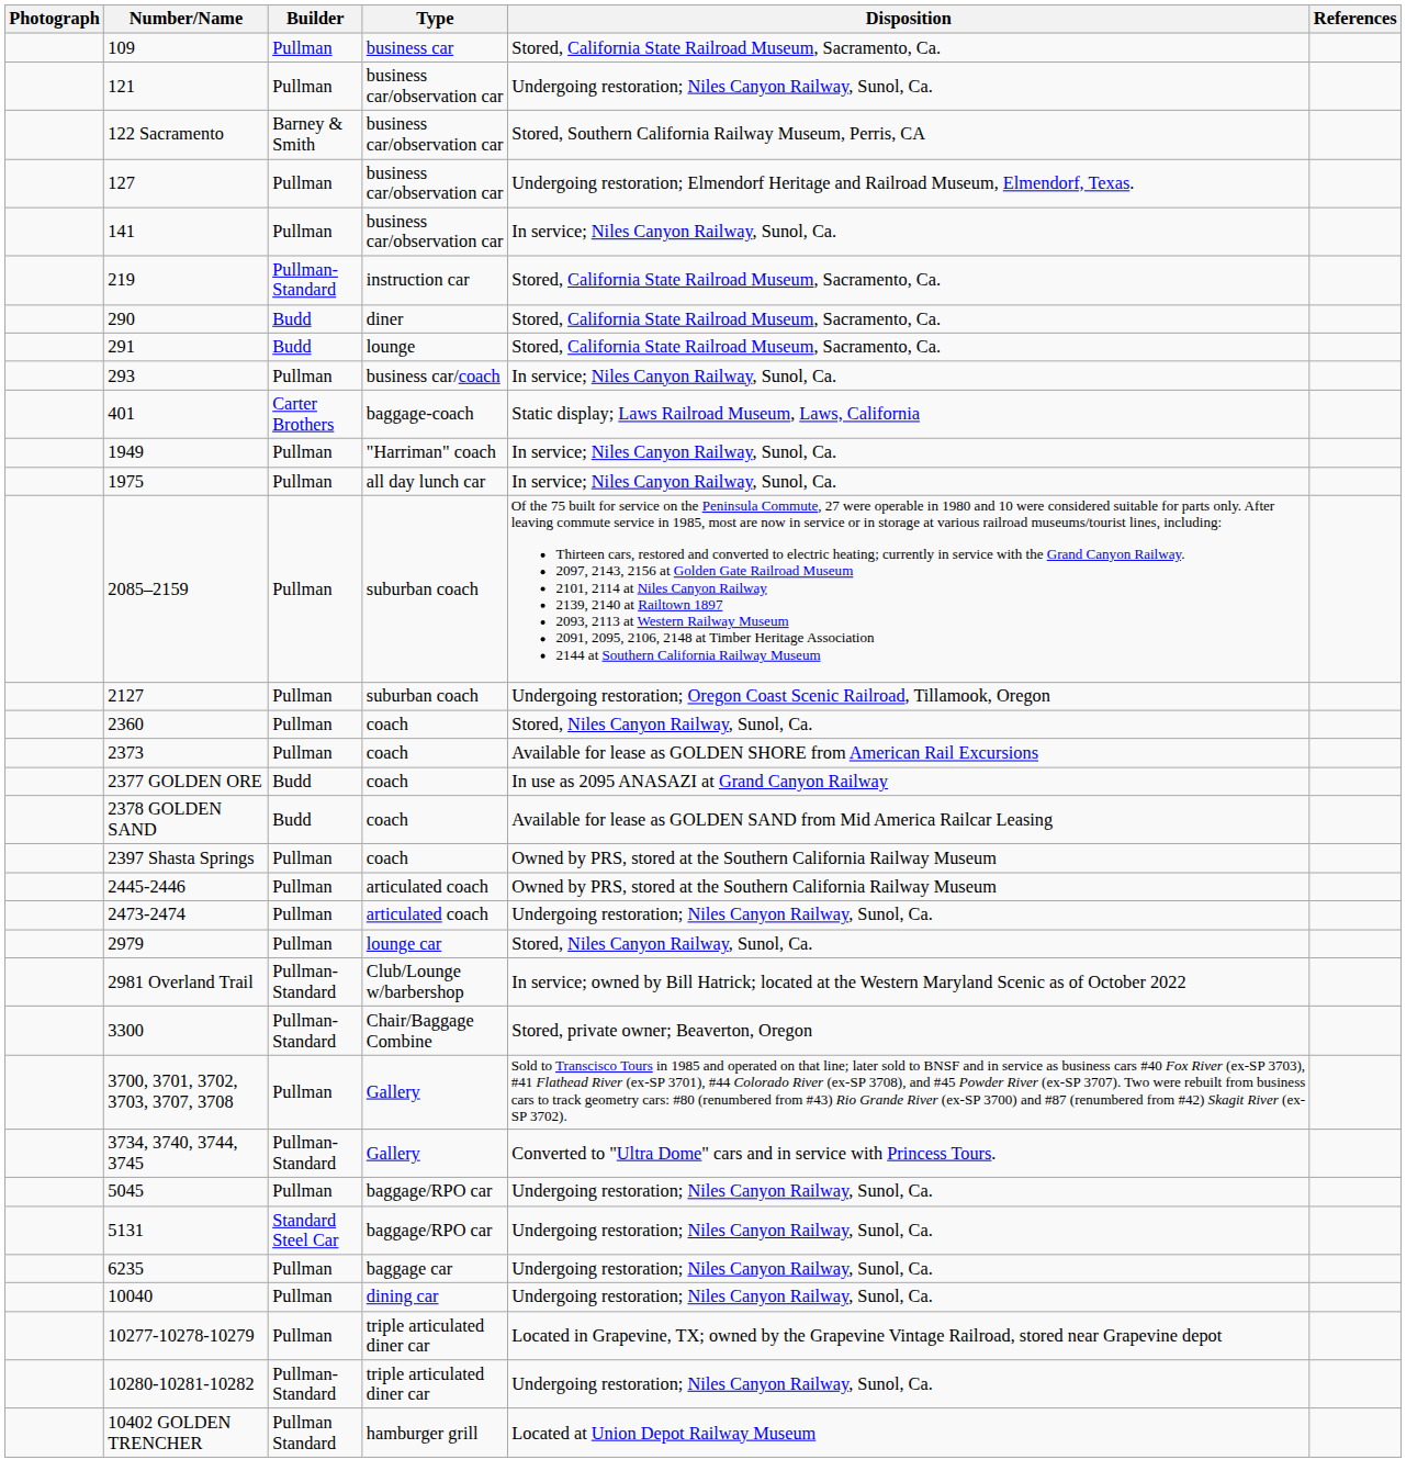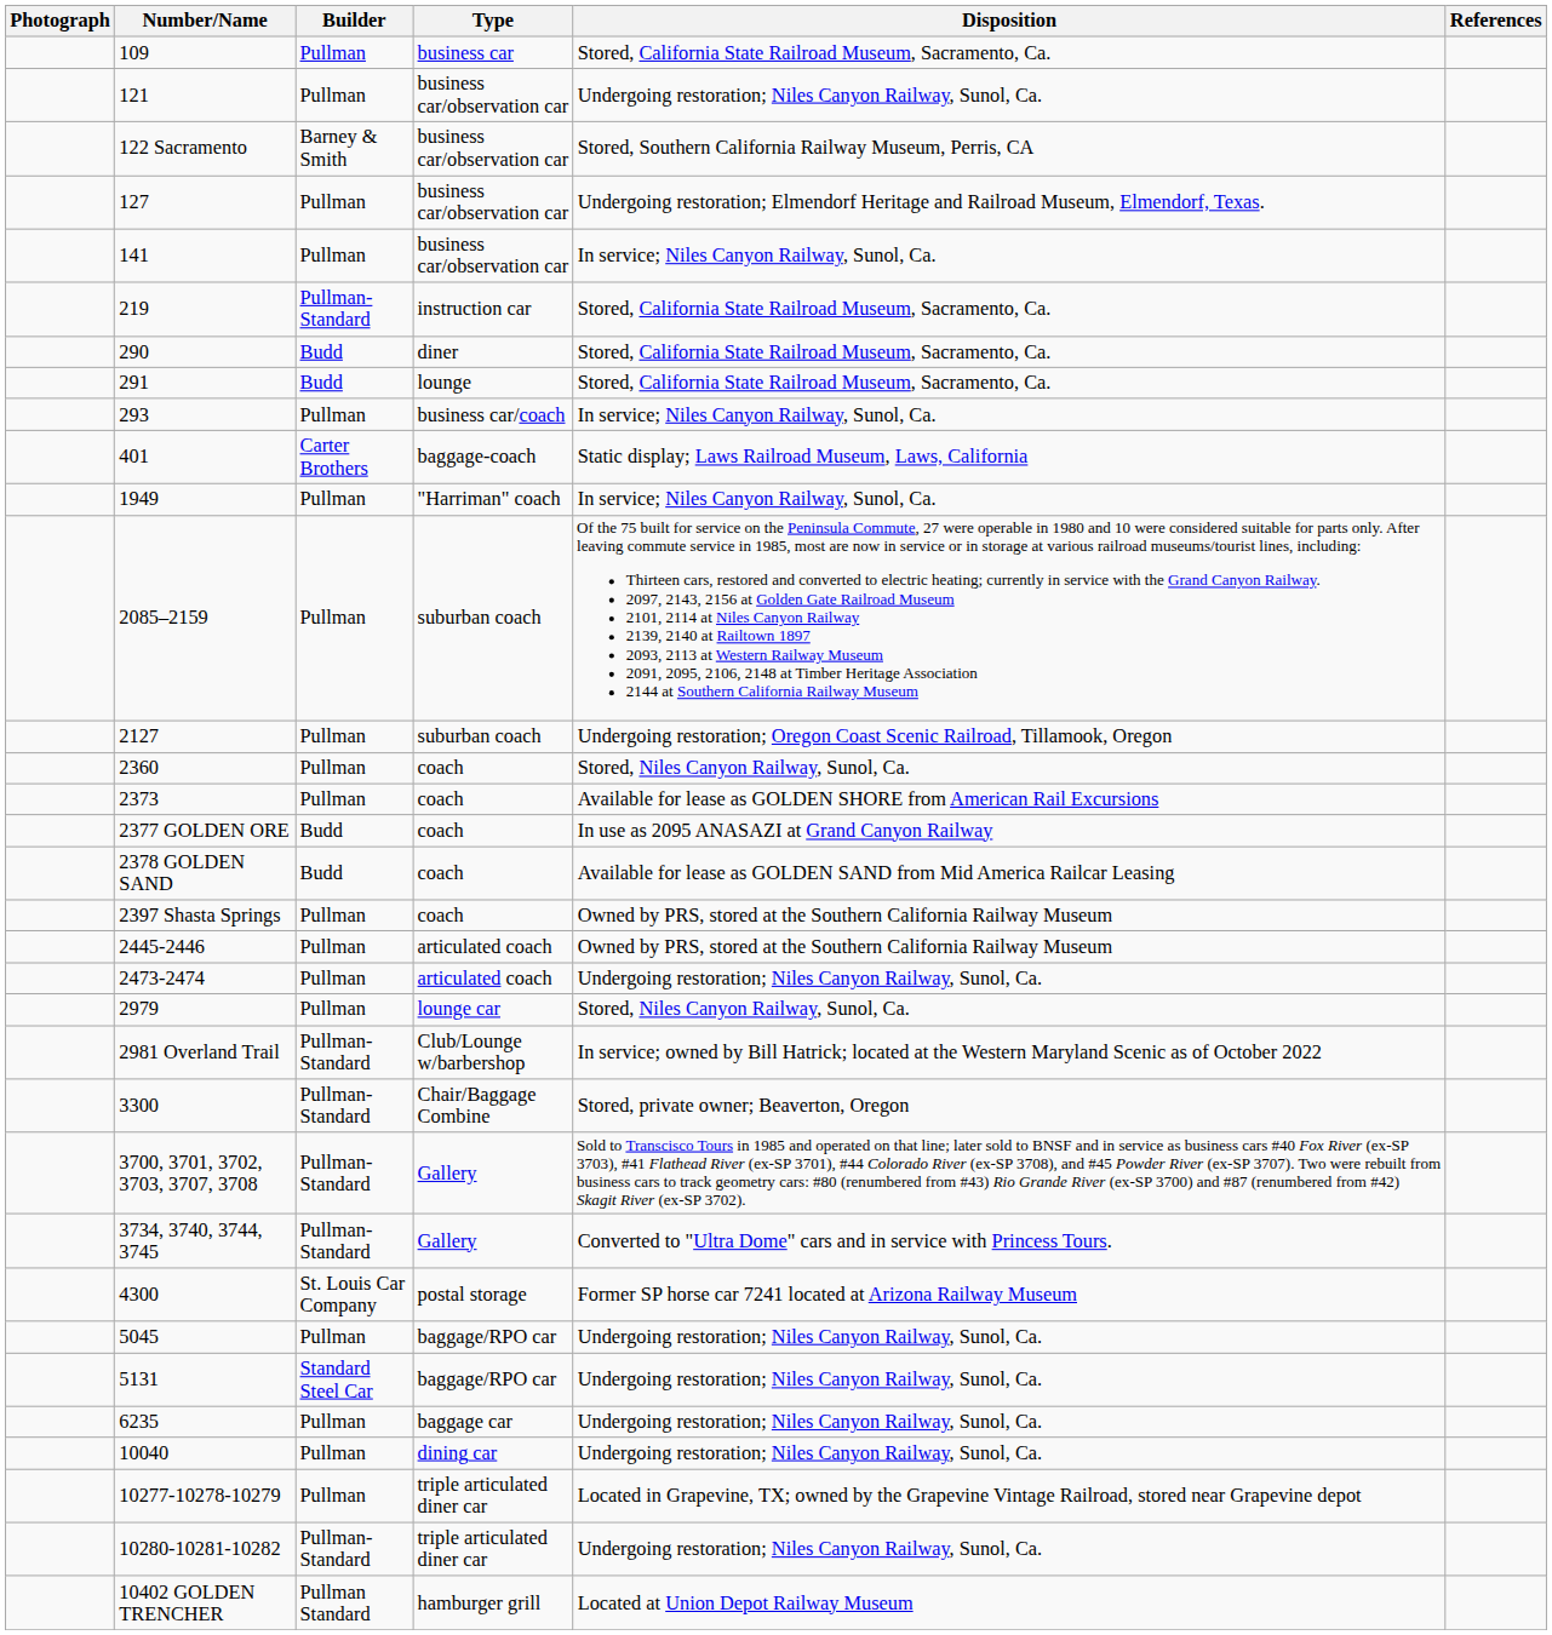 <table class="wikitable">
 <tr>
 <th>Photograph</th>
 <th>Number/Name</th>
 <th>Builder</th>
 <th>Type</th>
 <th>Disposition</th>
 <th>References</th>
 </tr>
 <tr>
 <td></td>
 <td>109</td>
 <td><a href='#'>Pullman</a></td>
 <td><a href='#'>business car</a></td>
 <td>Stored, <a href='#'>California State Railroad Museum</a>, Sacramento, Ca.</td>
 <td></td>
 </tr>
 <tr>
 <td></td>
 <td>121</td>
 <td>Pullman</td>
 <td>business car/observation car</td>
 <td>Undergoing restoration; <a href='#'>Niles Canyon Railway</a>, Sunol, Ca.</td>
 <td></td>
 </tr>
 <tr>
 <td></td>
 <td>122 Sacramento</td>
 <td>Barney & Smith</td>
 <td>business car/observation car</td>
 <td>Stored, Southern California Railway Museum, Perris, CA</td>
 <td></td>
 </tr>
 <tr>
 <td></td>
 <td>127</td>
 <td>Pullman</td>
 <td>business car/observation car</td>
 <td>Undergoing restoration; Elmendorf Heritage and Railroad Museum, <a href='#'>Elmendorf, Texas</a>.</td>
 <td></td>
 </tr>
 <tr>
 <td></td>
 <td>141</td>
 <td>Pullman</td>
 <td>business car/observation car</td>
 <td>In service; <a href='#'>Niles Canyon Railway</a>, Sunol, Ca.</td>
 <td></td>
 </tr>
 <tr>
 <td></td>
 <td>219</td>
 <td><a href='#'>Pullman-Standard</a></td>
 <td>instruction car</td>
 <td>Stored, <a href='#'>California State Railroad Museum</a>, Sacramento, Ca.</td>
 <td></td>
 </tr>
 <tr>
 <td></td>
 <td>290</td>
 <td><a href='#'>Budd</a></td>
 <td>diner</td>
 <td>Stored, <a href='#'>California State Railroad Museum</a>, Sacramento, Ca.</td>
 <td></td>
 </tr>
 <tr>
 <td></td>
 <td>291</td>
 <td><a href='#'>Budd</a></td>
 <td>lounge</td>
 <td>Stored, <a href='#'>California State Railroad Museum</a>, Sacramento, Ca.</td>
 <td></td>
 </tr>
 <tr>
 <td></td>
 <td>293</td>
 <td>Pullman</td>
 <td>business car/<a href='#'>coach</a></td>
 <td>In service; <a href='#'>Niles Canyon Railway</a>, Sunol, Ca.</td>
 <td></td>
 </tr>
 <tr>
 <td></td>
 <td>401</td>
 <td><a href='#'>Carter Brothers</a></td>
 <td>baggage-coach</td>
 <td>Static display; <a href='#'>Laws Railroad Museum</a>, <a href='#'>Laws, California</a></td>
 <td></td>
 </tr>
 <tr>
 <td></td>
 <td>1949</td>
 <td>Pullman</td>
 <td>"Harriman" coach</td>
-<td>In service; <a href='#'>Niles Canyon Railway</a>, Sunol, Ca.</td>
-<td></td>
-</tr>
-<tr>
-<td></td>
-<td>1975</td>
-<td>Pullman</td>
-<td>all day lunch car</td>
 <td>In service; <a href='#'>Niles Canyon Railway</a>, Sunol, Ca.</td>
 <td></td>
 </tr>
 <tr>
 <td></td>
 <td>2085–2159</td>
 <td>Pullman</td>
 <td>suburban coach</td>
 <td style="font-size:80%;">Of the 75 built for service on the <a href='#'>Peninsula Commute</a>, 27 were operable in 1980 and 10 were considered suitable for parts only. After leaving commute service in 1985, most are now in service or in storage at various railroad museums/tourist lines, including:<br><ul><li>Thirteen cars, restored and converted to electric heating; currently in service with the <a href='#'>Grand Canyon Railway</a>.</li><li>2097, 2143, 2156 at <a href='#'>Golden Gate Railroad Museum</a></li><li>2101, 2114 at <a href='#'>Niles Canyon Railway</a></li><li>2139, 2140 at <a href='#'>Railtown 1897</a></li><li>2093, 2113 at <a href='#'>Western Railway Museum</a></li><li>2091, 2095, 2106, 2148 at Timber Heritage Association</li><li>2144 at <a href='#'>Southern California Railway Museum</a></li></ul></td>
 <td></td>
 </tr>
 <tr>
 <td></td>
 <td>2127</td>
 <td>Pullman</td>
 <td>suburban coach</td>
 <td>Undergoing restoration; <a href='#'>Oregon Coast Scenic Railroad</a>, Tillamook, Oregon</td>
 <td></td>
 </tr>
 <tr>
 <td></td>
 <td>2360</td>
 <td>Pullman</td>
 <td>coach</td>
 <td>Stored, <a href='#'>Niles Canyon Railway</a>, Sunol, Ca.</td>
 <td></td>
 </tr>
 <tr>
 <td></td>
 <td>2373</td>
 <td>Pullman</td>
 <td>coach</td>
 <td>Available for lease as GOLDEN SHORE from <a href='#'>American Rail Excursions</a></td>
 <td></td>
 </tr>
 <tr>
 <td></td>
 <td>2377 GOLDEN ORE</td>
 <td>Budd</td>
 <td>coach</td>
 <td>In use as 2095 ANASAZI at <a href='#'>Grand Canyon Railway</a></td>
 <td></td>
 </tr>
 <tr>
 <td></td>
 <td>2378 GOLDEN SAND</td>
 <td>Budd</td>
 <td>coach</td>
 <td>Available for lease as GOLDEN SAND from Mid America Railcar Leasing</td>
 <td></td>
 </tr>
 <tr>
 <td></td>
 <td>2397 Shasta Springs</td>
 <td>Pullman</td>
 <td>coach</td>
 <td>Owned by PRS, stored at the Southern California Railway Museum</td>
 <td></td>
 </tr>
 <tr>
 <td></td>
 <td>2445-2446</td>
 <td>Pullman</td>
 <td>articulated coach</td>
 <td>Owned by PRS, stored at the Southern California Railway Museum</td>
 <td></td>
 </tr>
 <tr>
 <td></td>
 <td>2473-2474</td>
 <td>Pullman</td>
 <td><a href='#'>articulated</a> coach</td>
 <td>Undergoing restoration; <a href='#'>Niles Canyon Railway</a>, Sunol, Ca.</td>
 <td></td>
 </tr>
 <tr>
 <td></td>
 <td>2979</td>
 <td>Pullman</td>
 <td><a href='#'>lounge car</a></td>
 <td>Stored, <a href='#'>Niles Canyon Railway</a>, Sunol, Ca.</td>
 <td></td>
 </tr>
 <tr>
 <td></td>
 <td>2981 Overland Trail</td>
 <td>Pullman-Standard</td>
 <td>Club/Lounge w/barbershop</td>
 <td>In service; owned by Bill Hatrick; located at the Western Maryland Scenic as of October 2022</td>
 <td></td>
 </tr>
 <tr>
 <td></td>
 <td>3300</td>
 <td>Pullman-Standard</td>
 <td>Chair/Baggage Combine</td>
 <td>Stored, private owner; Beaverton, Oregon</td>
 <td></td>
 </tr>
 <tr>
 <td></td>
 <td>3700, 3701, 3702, 3703, 3707, 3708</td>
-<td>Pullman</td>
+<td>Pullman-Standard</td>
 <td><a href='#'>Gallery</a></td>
 <td style="font-size:80%;">Sold to <a href='#'>Transcisco Tours</a> in 1985 and operated on that line; later sold to BNSF and in service as business cars #40 <em>Fox River</em> (ex-SP 3703), #41 <em>Flathead River</em> (ex-SP 3701), #44 <em>Colorado River</em> (ex-SP 3708), and #45 <em>Powder River</em> (ex-SP 3707). Two were rebuilt from business cars to track geometry cars: #80 (renumbered from #43) <em>Rio Grande River</em> (ex-SP 3700) and #87 (renumbered from #42) <em>Skagit River</em> (ex-SP 3702).</td>
 <td></td>
 </tr>
 <tr>
 <td></td>
 <td>3734, 3740, 3744, 3745</td>
 <td>Pullman-Standard</td>
 <td><a href='#'>Gallery</a></td>
 <td>Converted to "<a href='#'>Ultra Dome</a>" cars and in service with <a href='#'>Princess Tours</a>.</td>
+<td></td>
+</tr>
+<tr>
+<td></td>
+<td>4300</td>
+<td>St. Louis Car Company</td>
+<td>postal storage</td>
+<td>Former SP horse car 7241 located at <a href='#'>Arizona Railway Museum</a></td>
 <td></td>
 </tr>
 <tr>
 <td></td>
 <td>5045</td>
 <td>Pullman</td>
 <td>baggage/RPO car</td>
 <td>Undergoing restoration; <a href='#'>Niles Canyon Railway</a>, Sunol, Ca.</td>
 <td></td>
 </tr>
 <tr>
 <td></td>
 <td>5131</td>
 <td><a href='#'>Standard Steel Car</a></td>
 <td>baggage/RPO car</td>
 <td>Undergoing restoration; <a href='#'>Niles Canyon Railway</a>, Sunol, Ca.</td>
 <td></td>
 </tr>
 <tr>
 <td></td>
 <td>6235</td>
 <td>Pullman</td>
 <td>baggage car</td>
 <td>Undergoing restoration; <a href='#'>Niles Canyon Railway</a>, Sunol, Ca.</td>
 <td></td>
 </tr>
 <tr>
 <td></td>
 <td>10040</td>
 <td>Pullman</td>
 <td><a href='#'>dining car</a></td>
 <td>Undergoing restoration; <a href='#'>Niles Canyon Railway</a>, Sunol, Ca.</td>
 <td></td>
 </tr>
 <tr>
 <td></td>
 <td>10277-10278-10279</td>
 <td>Pullman</td>
 <td>triple articulated diner car</td>
 <td>Located in Grapevine, TX; owned by the Grapevine Vintage Railroad, stored near Grapevine depot</td>
 <td></td>
 </tr>
 <tr>
 <td></td>
 <td>10280-10281-10282</td>
 <td>Pullman-Standard</td>
 <td>triple articulated diner car</td>
 <td>Undergoing restoration; <a href='#'>Niles Canyon Railway</a>, Sunol, Ca.</td>
 <td></td>
 </tr>
 <tr>
 <td></td>
 <td>10402 GOLDEN TRENCHER</td>
 <td>Pullman Standard</td>
 <td>hamburger grill</td>
 <td>Located at <a href='#'>Union Depot Railway Museum</a></td>
 <td></td>
 </tr>
 </table>
